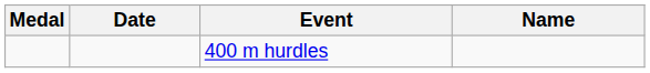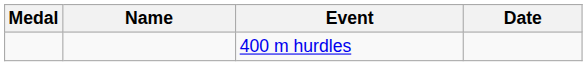 <table class="wikitable sortable" style="font-size:100%">
 <tr>
 <th>Medal</th>
+<th width=150>Name</th>
+<th width=200>Event</th>
 <th width=100>Date</th>
-<th width=200>Event</th>
-<th width=150>Name</th>
 </tr>
 <tr>
 <td></td>
 <td></td>
 <td><a href='#'>400 m hurdles</a></td>
 <td></td>
 </tr>
 </table>
